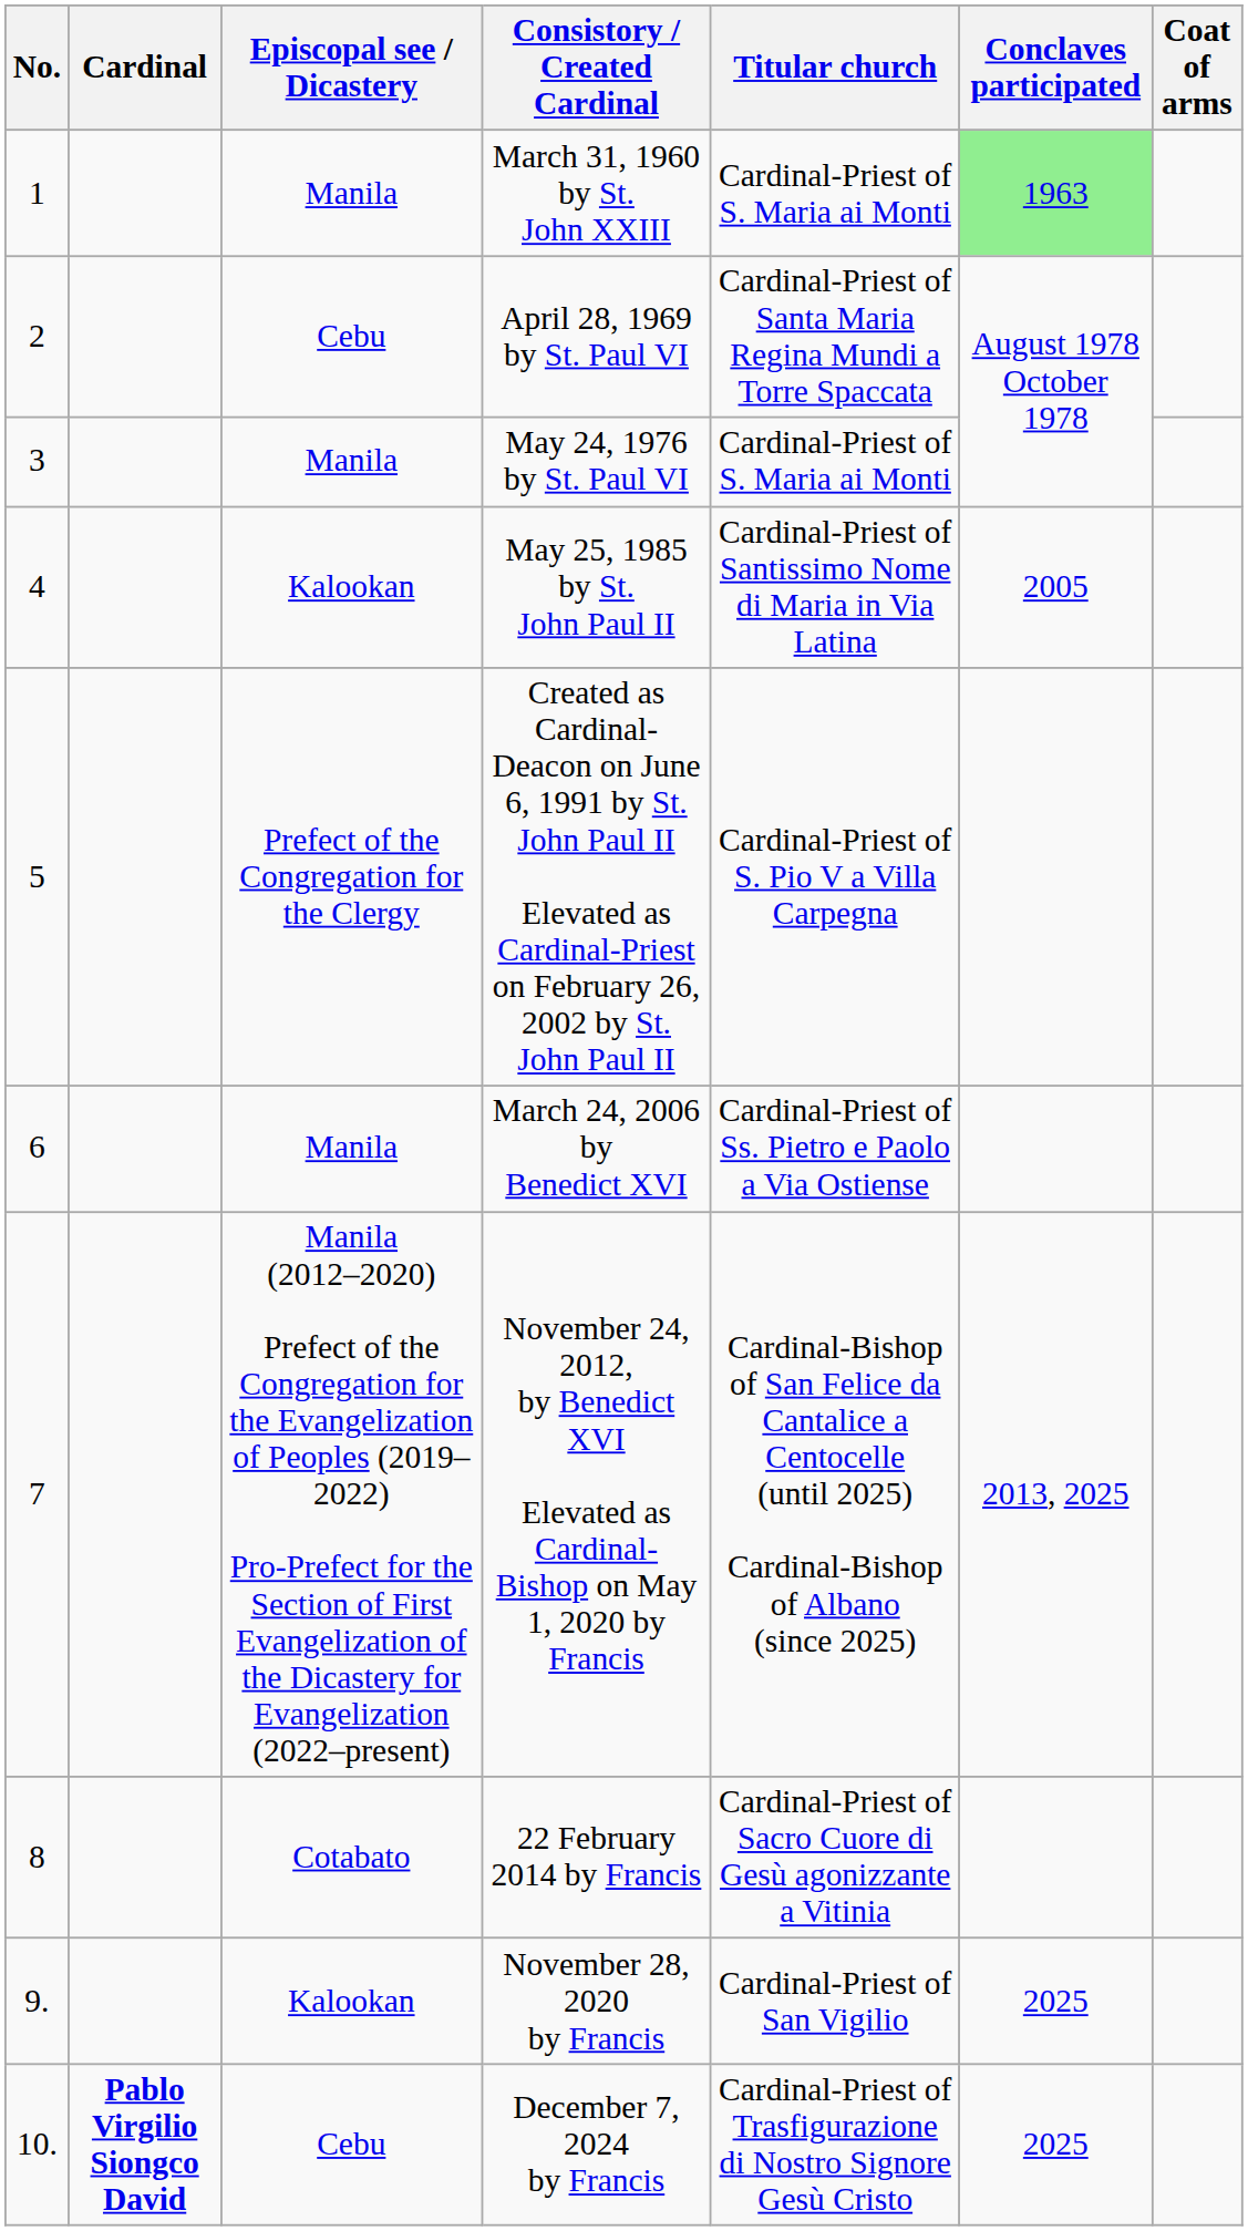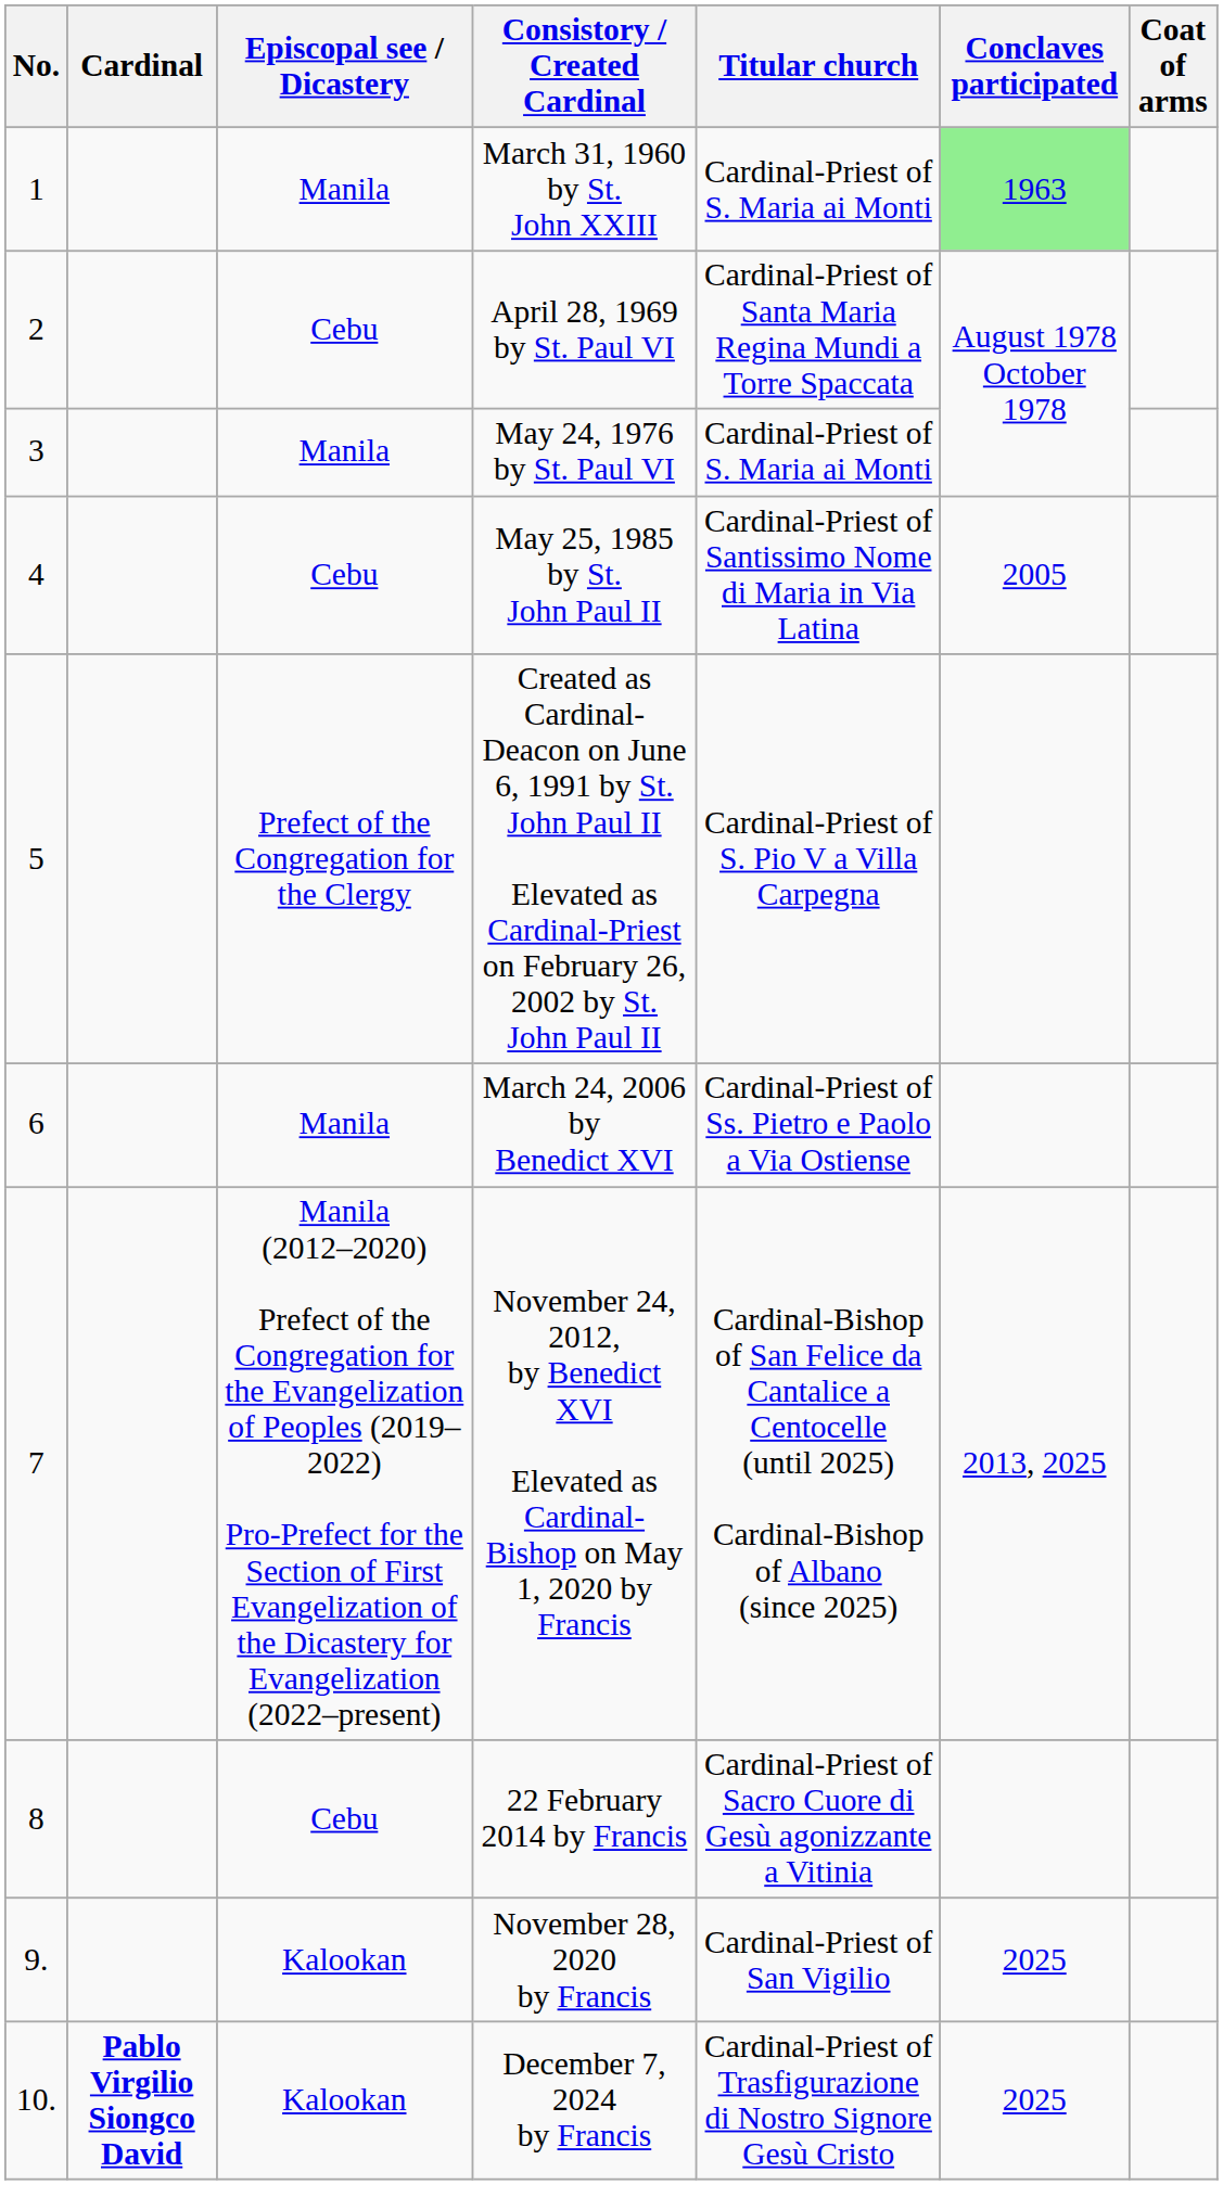 <table class="wikitable" style="text-align:center;">
 <tr>
 <th>No.</th>
 <th>Cardinal</th>
 <th><a href='#'>Episcopal see</a> / <a href='#'>Dicastery</a></th>
 <th><a href='#'> Consistory / Created Cardinal</a></th>
 <th><a href='#'>Titular church</a></th>
 <th><a href='#'> Conclaves participated</a></th>
 <th>Coat of arms</th>
 </tr>
 <tr>
 <td>1</td>
 <td><br></td>
 <td><a href='#'>Manila</a></td>
 <td>March 31, 1960 <br> by <a href='#'>St. John XXIII</a></td>
 <td>Cardinal-Priest of <a href='#'>S. Maria ai Monti</a></td>
 <td style="background: lightgreen;"><a href='#'>1963</a></td>
 <td></td>
 </tr>
 <tr>
 <td>2</td>
 <td><br></td>
 <td><a href='#'>Cebu</a></td>
 <td>April 28, 1969<br> by <a href='#'>St. Paul VI</a></td>
 <td>Cardinal-Priest of <a href='#'>Santa Maria Regina Mundi a Torre Spaccata</a></td>
 <td rowspan="2"><a href='#'>August 1978</a> <br> <a href='#'>October 1978</a></td>
 <td></td>
 </tr>
 <tr>
 <td>3</td>
 <td><br></td>
 <td><a href='#'>Manila</a></td>
 <td>May 24, 1976 <br> by <a href='#'>St. Paul VI</a></td>
 <td>Cardinal-Priest of <a href='#'>S. Maria ai Monti</a></td>
 <td></td>
 </tr>
 <tr>
 <td>4</td>
 <td><br></td>
-<td><a href='#'>Kalookan</a></td>
+<td><a href='#'>Cebu</a></td>
 <td>May 25, 1985 <br> by <a href='#'>St. John Paul II</a></td>
 <td>Cardinal-Priest of <a href='#'>Santissimo Nome di Maria in Via Latina</a></td>
 <td><a href='#'>2005</a></td>
 <td></td>
 </tr>
 <tr>
 <td>5</td>
 <td><br></td>
 <td><a href='#'>Prefect of the Congregation for the Clergy</a></td>
 <td>Created as Cardinal-Deacon on June 6, 1991 by <a href='#'>St. John Paul II</a><br><br>Elevated as <a href='#'>Cardinal-Priest</a> on February 26, 2002  by <a href='#'>St. John Paul II</a><br></td>
 <td>Cardinal-Priest of <a href='#'>S. Pio V a Villa Carpegna</a></td>
 <td></td>
 <td></td>
 </tr>
 <tr>
 <td>6</td>
 <td><br><strong></strong></td>
 <td><a href='#'>Manila</a></td>
 <td>March 24, 2006 <br> by <a href='#'>Benedict XVI</a></td>
 <td>Cardinal-Priest of <a href='#'>Ss. Pietro e Paolo a Via Ostiense</a></td>
 <td></td>
 <td></td>
 </tr>
 <tr>
 <td>7</td>
 <td><br><strong></strong></td>
 <td><a href='#'>Manila</a><br>(2012–2020) <br><br> Prefect of the <a href='#'>Congregation for the Evangelization of Peoples</a> (2019–2022)<br><br><a href='#'>Pro-Prefect for the Section of First Evangelization of the Dicastery for Evangelization</a> (2022–present)</td>
 <td>November 24, 2012, <br> by <a href='#'>Benedict XVI</a><br><br> Elevated as <a href='#'>Cardinal-Bishop</a> on May 1, 2020 by<br><a href='#'>Francis</a></td>
 <td>Cardinal-Bishop of <a href='#'>San Felice da Cantalice a Centocelle</a><br>(until 2025)<br><br>Cardinal-Bishop of <a href='#'>Albano</a><br>(since 2025)</td>
 <td><a href='#'>2013</a>, <a href='#'>2025</a></td>
 <td></td>
 </tr>
 <tr>
 <td>8</td>
 <td><br><strong></strong></td>
-<td><a href='#'>Cotabato</a></td>
+<td><a href='#'>Cebu</a></td>
 <td>22 February 2014 by <a href='#'>Francis</a><br></td>
 <td>Cardinal-Priest of <a href='#'>Sacro Cuore di Gesù agonizzante a Vitinia</a></td>
 <td></td>
 <td></td>
 </tr>
 <tr>
 <td>9.</td>
 <td><br><strong></strong></td>
 <td><a href='#'>Kalookan</a></td>
 <td>November 28, 2020<br> by <a href='#'>Francis</a></td>
 <td>Cardinal-Priest of <a href='#'>San Vigilio</a></td>
 <td><a href='#'>2025</a></td>
 <td></td>
 </tr>
 <tr>
 <td>10.</td>
 <td><a href='#'><strong>Pablo Virgilio Siongco David</strong></a></td>
-<td><a href='#'>Cebu</a></td>
+<td><a href='#'>Kalookan</a></td>
 <td>December 7, 2024 <br> by <a href='#'>Francis</a></td>
 <td>Cardinal-Priest of <a href='#'>Trasfigurazione di Nostro Signore Gesù Cristo</a></td>
 <td><a href='#'>2025</a></td>
 <td></td>
 </tr>
 </table>
